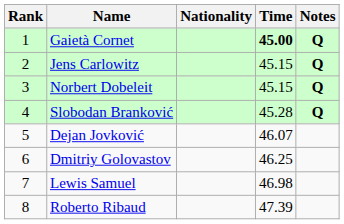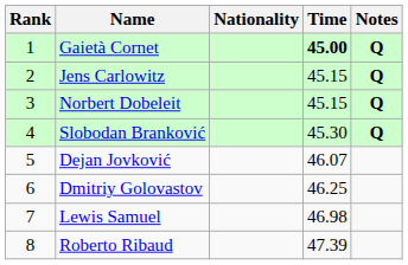 <table class="wikitable sortable" style="text-align:center">
 <tr>
 <th>Rank</th>
 <th>Name</th>
 <th>Nationality</th>
 <th>Time</th>
 <th>Notes</th>
 </tr>
 <tr bgcolor=ccffcc>
 <td>1</td>
 <td align=left><a href='#'>Gaietà Cornet</a></td>
 <td align=left></td>
 <td><strong>45.00</strong></td>
 <td><strong>Q</strong></td>
 </tr>
 <tr bgcolor=ccffcc>
 <td>2</td>
 <td align=left><a href='#'>Jens Carlowitz</a></td>
 <td align=left></td>
 <td>45.15</td>
 <td><strong>Q</strong></td>
 </tr>
 <tr bgcolor=ccffcc>
 <td>3</td>
 <td align=left><a href='#'>Norbert Dobeleit</a></td>
 <td align=left></td>
 <td>45.15</td>
 <td><strong>Q</strong></td>
 </tr>
 <tr bgcolor=ccffcc>
 <td>4</td>
 <td align=left><a href='#'>Slobodan Branković</a></td>
 <td align=left></td>
-<td>45.28</td>
+<td>45.30</td>
 <td><strong>Q</strong></td>
 </tr>
 <tr>
 <td>5</td>
 <td align=left><a href='#'>Dejan Jovković</a></td>
 <td align=left></td>
 <td>46.07</td>
 <td></td>
 </tr>
 <tr>
 <td>6</td>
 <td align=left><a href='#'>Dmitriy Golovastov</a></td>
 <td align=left></td>
 <td>46.25</td>
 <td></td>
 </tr>
 <tr>
 <td>7</td>
 <td align=left><a href='#'>Lewis Samuel</a></td>
 <td align=left></td>
 <td>46.98</td>
 <td></td>
 </tr>
 <tr>
 <td>8</td>
 <td align=left><a href='#'>Roberto Ribaud</a></td>
 <td align=left></td>
 <td>47.39</td>
 <td></td>
 </tr>
 </table>
